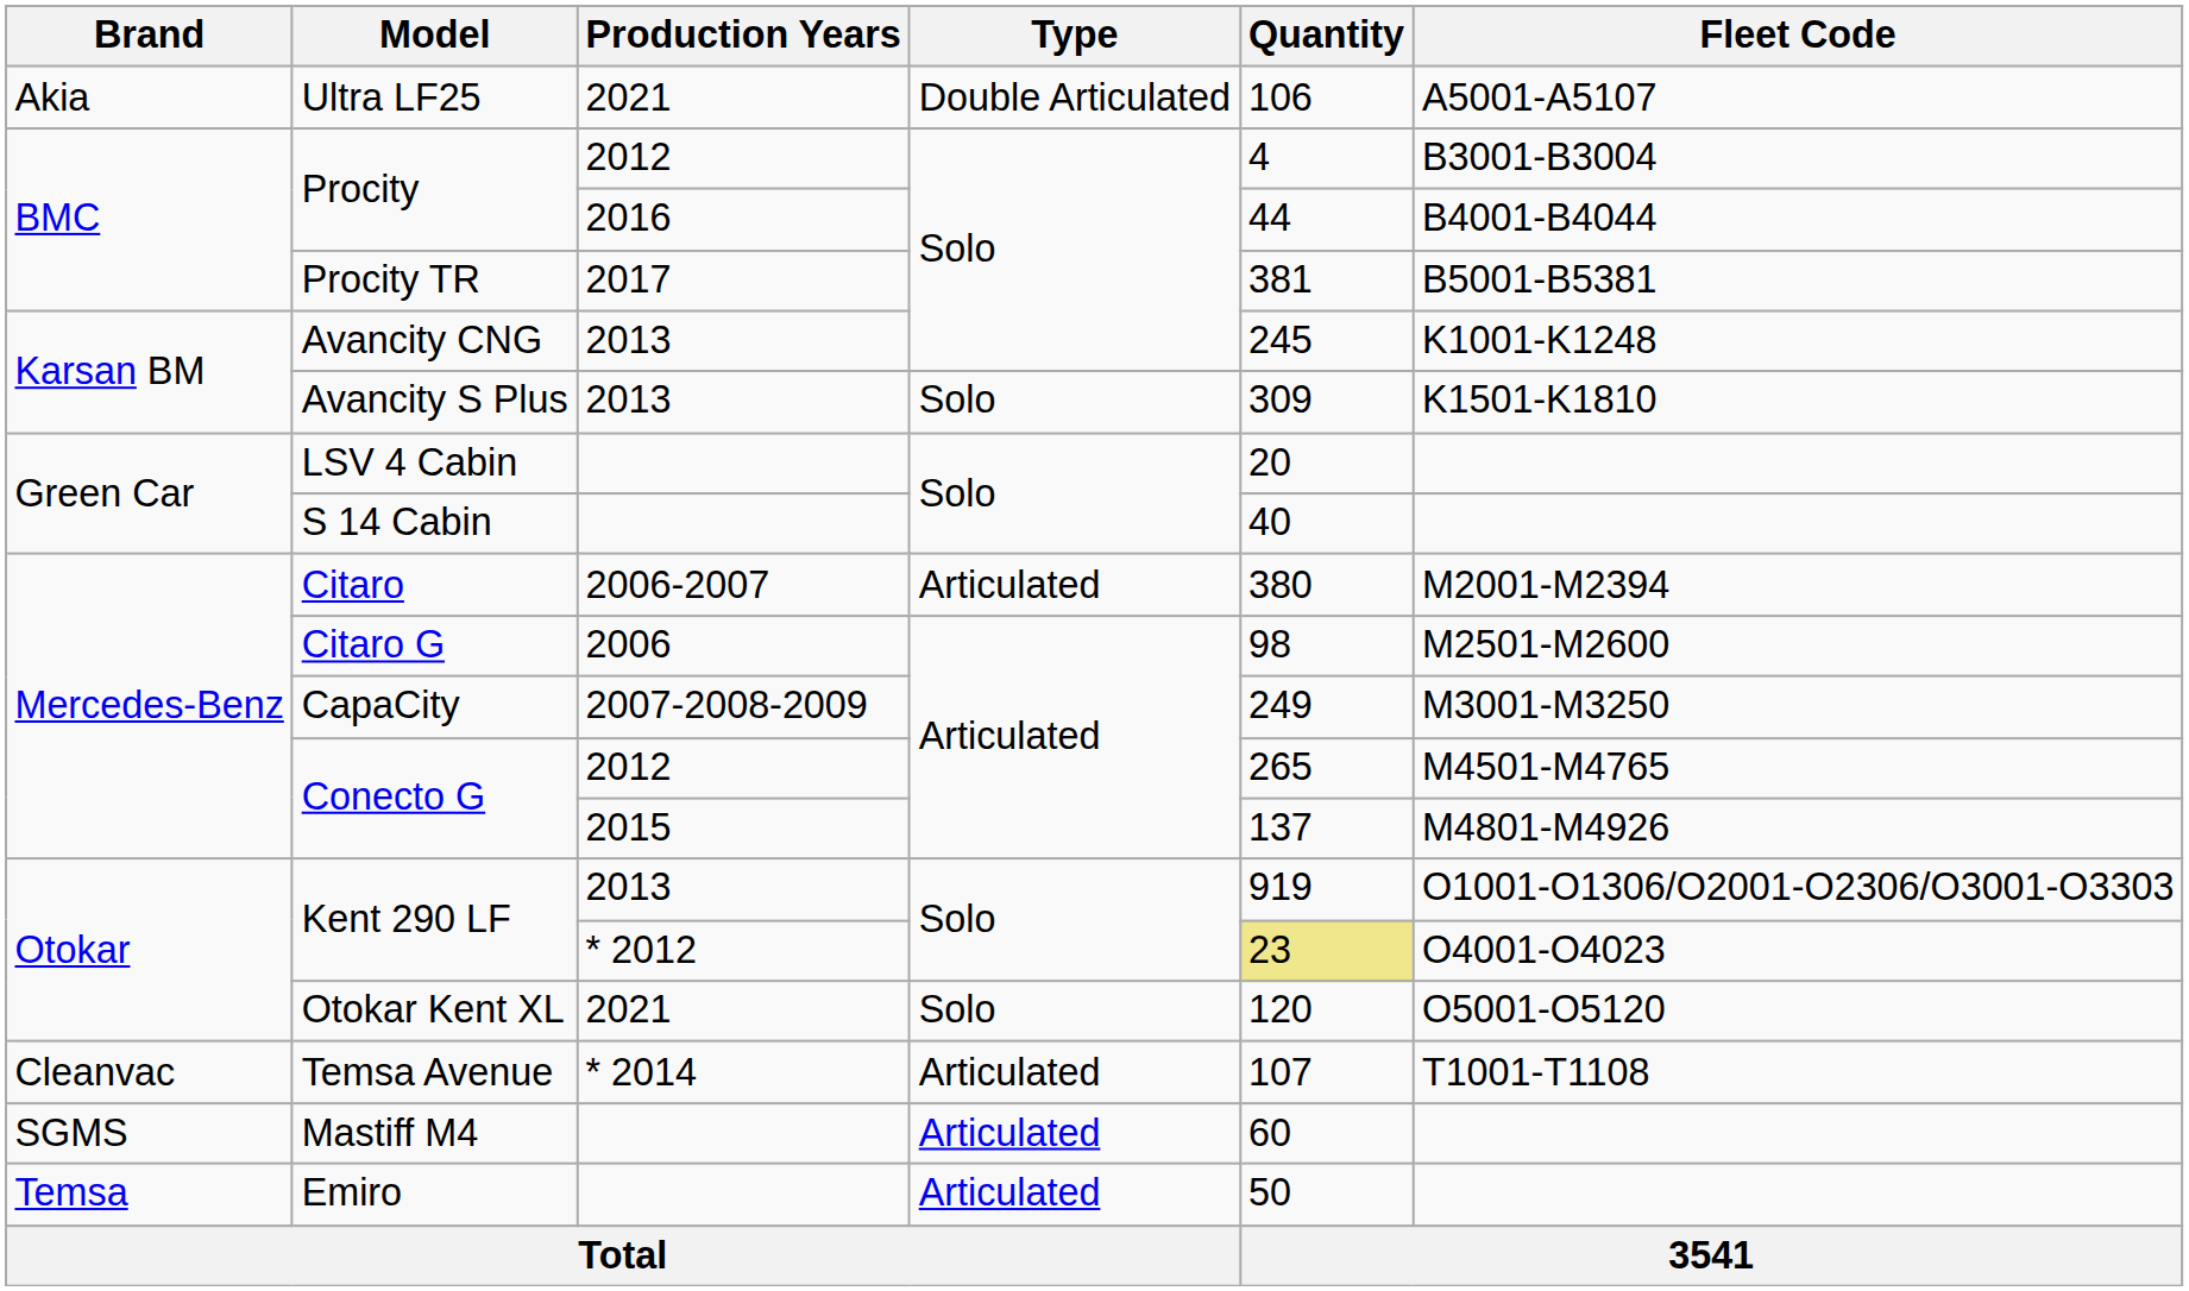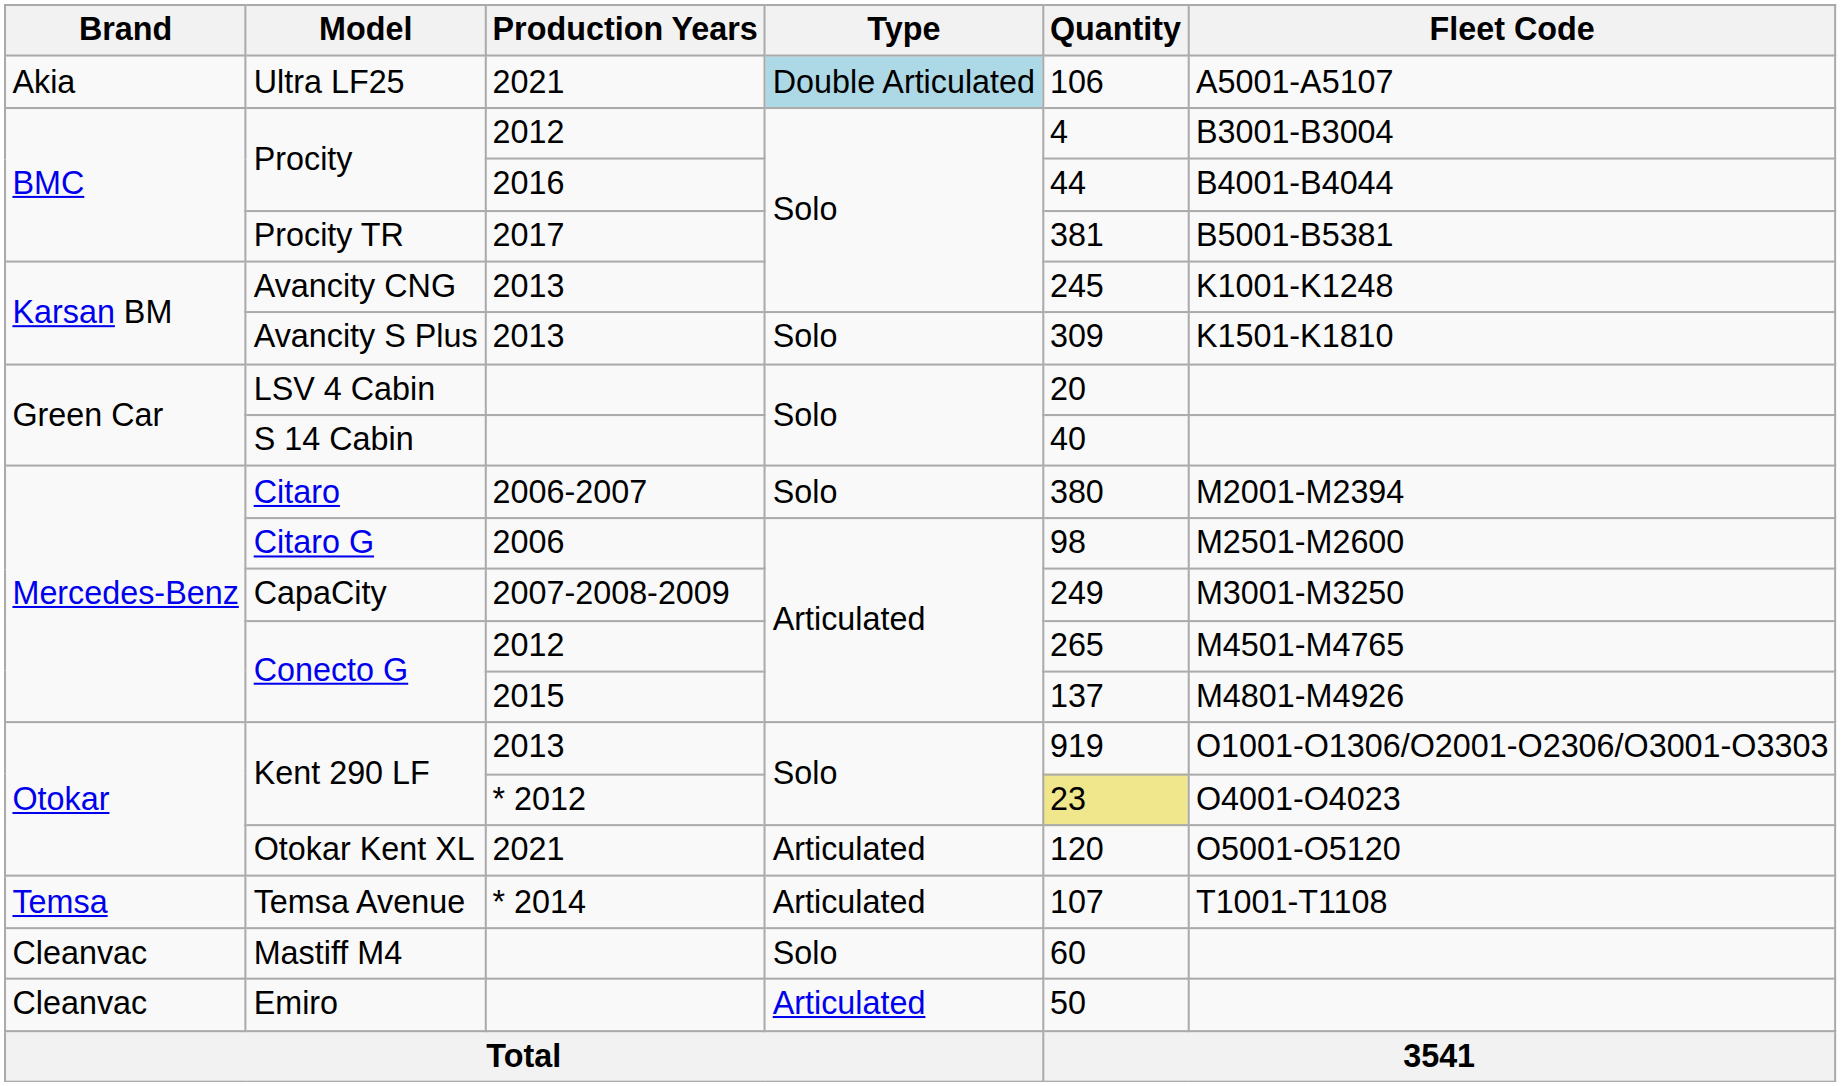 <table class="wikitable">
 <tr>
 <th>Brand</th>
 <th>Model</th>
 <th>Production Years</th>
 <th>Type</th>
 <th>Quantity</th>
 <th>Fleet Code</th>
 </tr>
 <tr>
 <td>Akia</td>
 <td>Ultra LF25</td>
 <td>2021</td>
-<td>Double Articulated</td>
+<td style="background: lightblue;">Double Articulated</td>
 <td>106</td>
 <td>A5001-A5107</td>
 </tr>
 <tr>
 <td rowspan="3"><a href='#'>BMC</a></td>
 <td rowspan="2">Procity</td>
 <td>2012</td>
 <td rowspan="4">Solo</td>
 <td>4</td>
 <td>B3001-B3004</td>
 </tr>
 <tr>
 <td>2016</td>
 <td>44</td>
 <td>B4001-B4044</td>
 </tr>
 <tr>
 <td>Procity TR</td>
 <td>2017</td>
 <td>381</td>
 <td>B5001-B5381</td>
 </tr>
 <tr>
 <td rowspan="2"><a href='#'>Karsan</a> BM</td>
 <td>Avancity CNG</td>
 <td>2013</td>
 <td>245</td>
 <td>K1001-K1248</td>
 </tr>
 <tr>
 <td>Avancity S Plus</td>
 <td>2013</td>
 <td>Solo</td>
 <td>309</td>
 <td>K1501-K1810</td>
 </tr>
 <tr>
 <td rowspan="2">Green Car</td>
 <td>LSV 4 Cabin</td>
 <td></td>
 <td rowspan="2">Solo</td>
 <td>20</td>
 <td></td>
 </tr>
 <tr>
 <td>S 14 Cabin</td>
 <td></td>
 <td>40</td>
 <td></td>
 </tr>
 <tr>
 <td rowspan="5"><a href='#'>Mercedes-Benz</a></td>
 <td><a href='#'>Citaro</a></td>
 <td>2006-2007</td>
-<td>Articulated</td>
+<td>Solo</td>
 <td>380</td>
 <td>M2001-M2394</td>
 </tr>
 <tr>
 <td><a href='#'>Citaro G</a></td>
 <td>2006</td>
 <td rowspan="4">Articulated</td>
 <td>98</td>
 <td>M2501-M2600</td>
 </tr>
 <tr>
 <td>CapaCity</td>
 <td>2007-2008-2009</td>
 <td>249</td>
 <td>M3001-M3250</td>
 </tr>
 <tr>
 <td rowspan="2"><a href='#'>Conecto G</a></td>
 <td>2012</td>
 <td>265</td>
 <td>M4501-M4765</td>
 </tr>
 <tr>
 <td>2015</td>
 <td>137</td>
 <td>M4801-M4926</td>
 </tr>
 <tr>
 <td rowspan="3"><a href='#'>Otokar</a></td>
 <td rowspan="2">Kent 290 LF</td>
 <td>2013</td>
 <td rowspan="2">Solo</td>
 <td>919</td>
 <td>O1001-O1306/O2001-O2306/O3001-O3303</td>
 </tr>
 <tr>
 <td>* 2012</td>
 <td style="background: khaki;">23</td>
 <td>O4001-O4023</td>
 </tr>
 <tr>
 <td>Otokar Kent XL</td>
 <td>2021</td>
-<td>Solo</td>
+<td>Articulated</td>
 <td>120</td>
 <td>O5001-O5120</td>
 </tr>
 <tr>
-<td>Cleanvac</td>
+<td rowspan="1"><a href='#'>Temsa</a></td>
 <td rowspan="1">Temsa Avenue</td>
 <td>* 2014</td>
 <td>Articulated</td>
 <td>107</td>
 <td>T1001-T1108</td>
 </tr>
 <tr>
-<td>SGMS</td>
+<td>Cleanvac</td>
 <td>Mastiff M4</td>
 <td></td>
-<td><a href='#'>Articulated</a></td>
+<td>Solo</td>
 <td>60</td>
 <td></td>
 </tr>
 <tr>
-<td rowspan="1"><a href='#'>Temsa</a></td>
+<td>Cleanvac</td>
 <td>Emiro</td>
 <td></td>
 <td><a href='#'>Articulated</a></td>
 <td>50</td>
 <td></td>
 </tr>
 <tr>
 <th colspan="4">Total</th>
 <th colspan="2">3541</th>
 </tr>
 </table>
